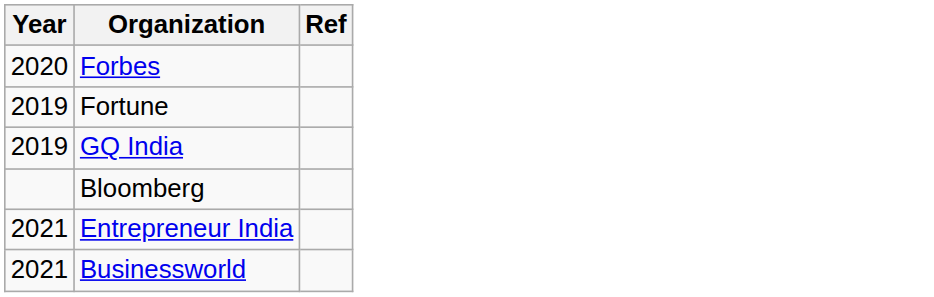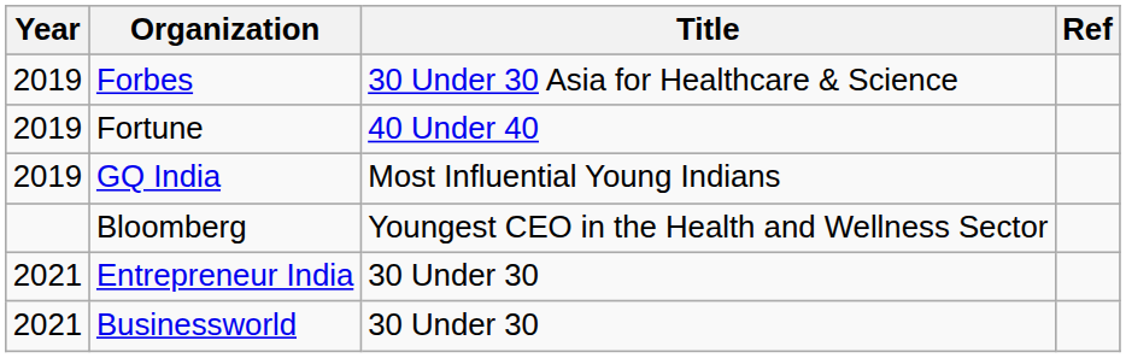 <table class="wikitable">
 <tr>
 <th>Year</th>
 <th>Organization</th>
+<th>Title</th>
 <th>Ref</th>
 </tr>
 <tr>
-<td>2020</td>
+<td>2019</td>
 <td><a href='#'>Forbes</a></td>
+<td><a href='#'>30 Under 30</a> Asia for Healthcare & Science</td>
 <td></td>
 </tr>
 <tr>
 <td>2019</td>
 <td>Fortune</td>
+<td><a href='#'>40 Under 40</a></td>
 <td></td>
 </tr>
 <tr>
 <td>2019</td>
 <td><a href='#'>GQ India</a></td>
+<td>Most Influential Young Indians</td>
 <td></td>
 </tr>
 <tr>
 <td></td>
 <td>Bloomberg</td>
+<td>Youngest CEO in the Health and Wellness Sector</td>
 <td></td>
 </tr>
 <tr>
 <td>2021</td>
 <td><a href='#'>Entrepreneur India</a></td>
+<td>30 Under 30</td>
 <td></td>
 </tr>
 <tr>
 <td>2021</td>
 <td><a href='#'>Businessworld</a></td>
+<td>30 Under 30</td>
 <td></td>
 </tr>
 </table>
